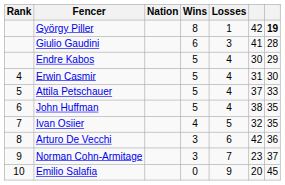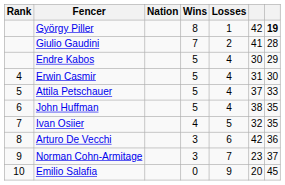 <table class="wikitable sortable" style="text-align: center;">
 <tr>
 <th>Rank</th>
 <th>Fencer</th>
 <th>Nation</th>
 <th>Wins</th>
 <th>Losses</th>
 <th></th>
 <th></th>
 </tr>
 <tr>
 <td></td>
 <td align=left><a href='#'>György Piller</a></td>
 <td align=left></td>
 <td>8</td>
 <td>1</td>
 <td>42</td>
 <td><strong>19</strong></td>
 </tr>
 <tr>
 <td></td>
 <td align=left><a href='#'>Giulio Gaudini</a></td>
 <td align=left></td>
-<td>6</td>
-<td>3</td>
+<td>7</td>
+<td>2</td>
 <td>41</td>
 <td>28</td>
 </tr>
 <tr>
 <td></td>
 <td align=left><a href='#'>Endre Kabos</a></td>
 <td align=left></td>
 <td>5</td>
 <td>4</td>
 <td>30</td>
 <td>29</td>
 </tr>
 <tr>
 <td>4</td>
 <td align=left><a href='#'>Erwin Casmir</a></td>
 <td align=left></td>
 <td>5</td>
 <td>4</td>
 <td>31</td>
 <td>30</td>
 </tr>
 <tr>
 <td>5</td>
 <td align=left><a href='#'>Attila Petschauer</a></td>
 <td align=left></td>
 <td>5</td>
 <td>4</td>
 <td>37</td>
 <td>33</td>
 </tr>
 <tr>
 <td>6</td>
 <td align=left><a href='#'>John Huffman</a></td>
 <td align=left></td>
 <td>5</td>
 <td>4</td>
 <td>38</td>
 <td>35</td>
 </tr>
 <tr>
 <td>7</td>
 <td align=left><a href='#'>Ivan Osiier</a></td>
 <td align=left></td>
 <td>4</td>
 <td>5</td>
 <td>32</td>
 <td>35</td>
 </tr>
 <tr>
 <td>8</td>
 <td align=left><a href='#'>Arturo De Vecchi</a></td>
 <td align=left></td>
 <td>3</td>
 <td>6</td>
 <td>42</td>
 <td>36</td>
 </tr>
 <tr>
 <td>9</td>
 <td align=left><a href='#'>Norman Cohn-Armitage</a></td>
 <td align=left></td>
 <td>3</td>
 <td>7</td>
 <td>23</td>
 <td>37</td>
 </tr>
 <tr>
 <td>10</td>
 <td align=left><a href='#'>Emilio Salafia</a></td>
 <td align=left></td>
 <td>0</td>
 <td>9</td>
 <td>20</td>
 <td>45</td>
 </tr>
 </table>
